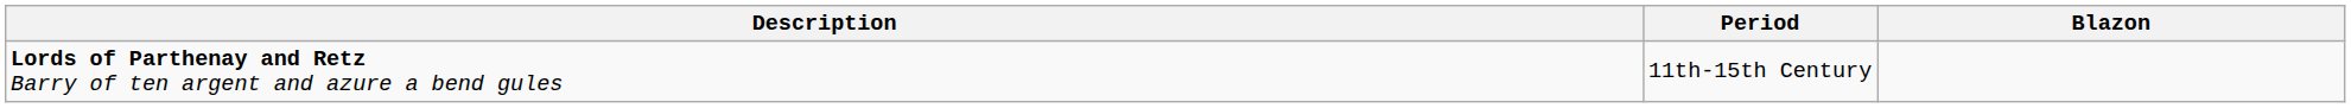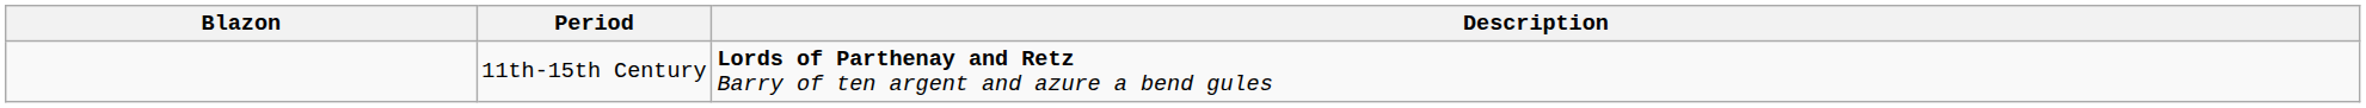 <table class="wikitable">
 <tr>
+<th style="width:20%;">Blazon</th>
+<th style="width:10%;">Period</th>
 <th style="width:70%;">Description</th>
-<th style="width:10%;">Period</th>
-<th style="width:20%;">Blazon</th>
 </tr>
 <tr>
+<td></td>
+<td>11th-15th Century</td>
 <td><strong>Lords of Parthenay and Retz</strong><br><em>Barry of ten argent and azure a bend gules</em></td>
-<td>11th-15th Century</td>
-<td></td>
 </tr>
 </table>
